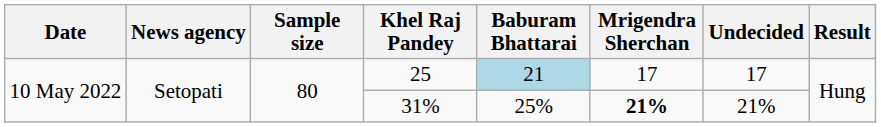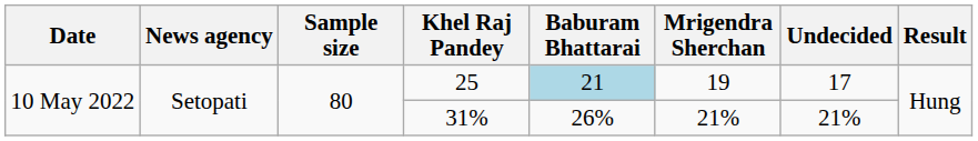 <table class="wikitable sortable" style="text-align:center;font-size:95%;line-height:16px">
 <tr>
 <th>Date</th>
 <th>News agency</th>
 <th style="width:75px;">Sample size</th>
 <th style="width:75px;">Khel Raj Pandey</th>
 <th style="width:75px;">Baburam Bhattarai</th>
 <th style="width:75px;">Mrigendra Sherchan</th>
 <th>Undecided</th>
 <th>Result</th>
 </tr>
 <tr>
 <td rowspan="2">10 May 2022</td>
 <td rowspan="2">Setopati</td>
 <td rowspan="2">80</td>
 <td>25</td>
 <td style="background: lightblue;">21</td>
-<td>17</td>
+<td>19</td>
 <td>17</td>
 <td rowspan="2">Hung</td>
 </tr>
 <tr>
 <td>31%</td>
-<td>25%</td>
-<td><strong>21%</strong></td>
+<td>26%</td>
+<td>21%</td>
 <td>21%</td>
 </tr>
 </table>
